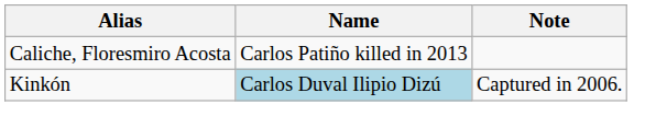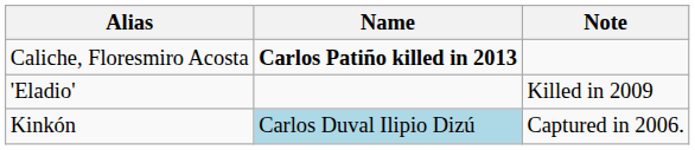 <table class="wikitable">
 <tr>
 <th>Alias</th>
 <th>Name</th>
 <th>Note</th>
 </tr>
 <tr>
 <td>Caliche, Floresmiro Acosta</td>
-<td>Carlos Patiño killed in 2013 </td>
+<td><strong>Carlos Patiño killed in 2013 </strong></td>
 <td></td>
+</tr>
+<tr>
+<td>'Eladio'</td>
+<td></td>
+<td>Killed in 2009 </td>
 </tr>
 <tr>
 <td>Kinkón</td>
 <td style="background: lightblue;">Carlos Duval Ilipio Dizú</td>
 <td>Captured in 2006.</td>
 </tr>
 </table>
